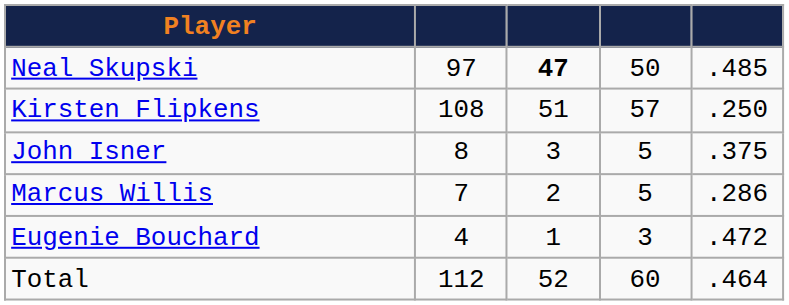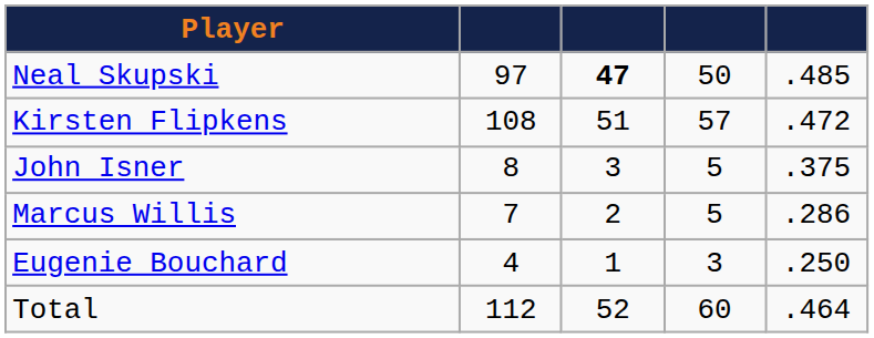 <table class="wikitable" style="text-align:center">
 <tr>
 <th style="background:#14234B; color:#F18121" width="200px">Player</th>
 <th style="background:#14234B; color:#F18121" width="40px"></th>
 <th style="background:#14234B; color:#F18121" width="40px"></th>
 <th style="background:#14234B; color:#F18121" width="40px"></th>
 <th style="background:#14234B; color:#F18121" width="40px"></th>
 </tr>
 <tr>
 <td style="text-align:left"><a href='#'>Neal Skupski</a></td>
 <td>97</td>
 <td><strong>47</strong></td>
 <td>50</td>
 <td>.485</td>
 </tr>
 <tr>
 <td style="text-align:left"><a href='#'>Kirsten Flipkens</a></td>
 <td>108</td>
 <td>51</td>
 <td>57</td>
-<td>.250</td>
+<td>.472</td>
 </tr>
 <tr>
 <td style="text-align:left"><a href='#'>John Isner</a></td>
 <td>8</td>
 <td>3</td>
 <td>5</td>
 <td>.375</td>
 </tr>
 <tr>
 <td style="text-align:left"><a href='#'>Marcus Willis</a></td>
 <td>7</td>
 <td>2</td>
 <td>5</td>
 <td>.286</td>
 </tr>
 <tr>
 <td style="text-align:left"><a href='#'>Eugenie Bouchard</a></td>
 <td>4</td>
 <td>1</td>
 <td>3</td>
-<td>.472</td>
+<td>.250</td>
 </tr>
 <tr>
 <td style="text-align:left">Total</td>
 <td>112</td>
 <td>52</td>
 <td>60</td>
 <td>.464</td>
 </tr>
 </table>
